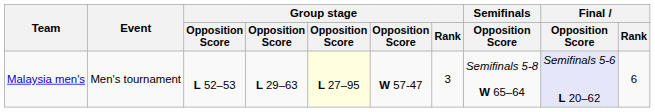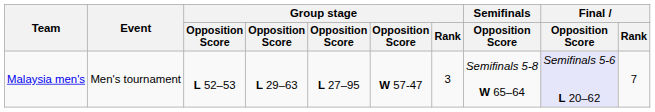 <table class="wikitable" style="font-size:90%">
 <tr>
 <th rowspan=2>Team</th>
 <th rowspan=2>Event</th>
 <th colspan=5>Group stage</th>
 <th>Semifinals</th>
 <th colspan=2>Final / </th>
 </tr>
 <tr style="font-size:95%">
 <th>Opposition<br>Score</th>
 <th>Opposition<br>Score</th>
 <th>Opposition<br>Score</th>
 <th>Opposition<br>Score</th>
 <th>Rank</th>
 <th>Opposition<br>Score</th>
 <th>Opposition<br>Score</th>
 <th>Rank</th>
 </tr>
 <tr align=center>
 <td align=left><a href='#'>Malaysia men's</a></td>
 <td align=left>Men's tournament</td>
 <td><br><strong>L</strong> 52–53</td>
 <td><br><strong>L</strong> 29–63</td>
-<td style="background: lightyellow;"><br><strong>L</strong> 27–95</td>
+<td><br><strong>L</strong> 27–95</td>
 <td><br><strong>W</strong> 57-47</td>
 <td>3</td>
 <td><em>Semifinals 5-8</em><br><br><strong>W</strong> 65–64</td>
 <td style="background: lavender;"><em>Semifinals 5-6</em><br><br><br><strong>L</strong> 20–62</td>
-<td>6</td>
+<td>7</td>
 </tr>
 </table>
